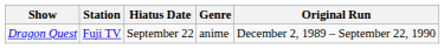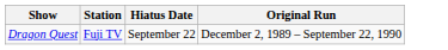 <table class="wikitable sortable">
 <tr>
 <th>Show</th>
 <th>Station</th>
 <th>Hiatus Date</th>
-<th>Genre</th>
 <th>Original Run</th>
 </tr>
 <tr>
 <td><em><a href='#'>Dragon Quest</a></em></td>
 <td><a href='#'>Fuji TV</a></td>
 <td>September 22</td>
-<td>anime</td>
 <td>December 2, 1989 – September 22, 1990</td>
 </tr>
 </table>
